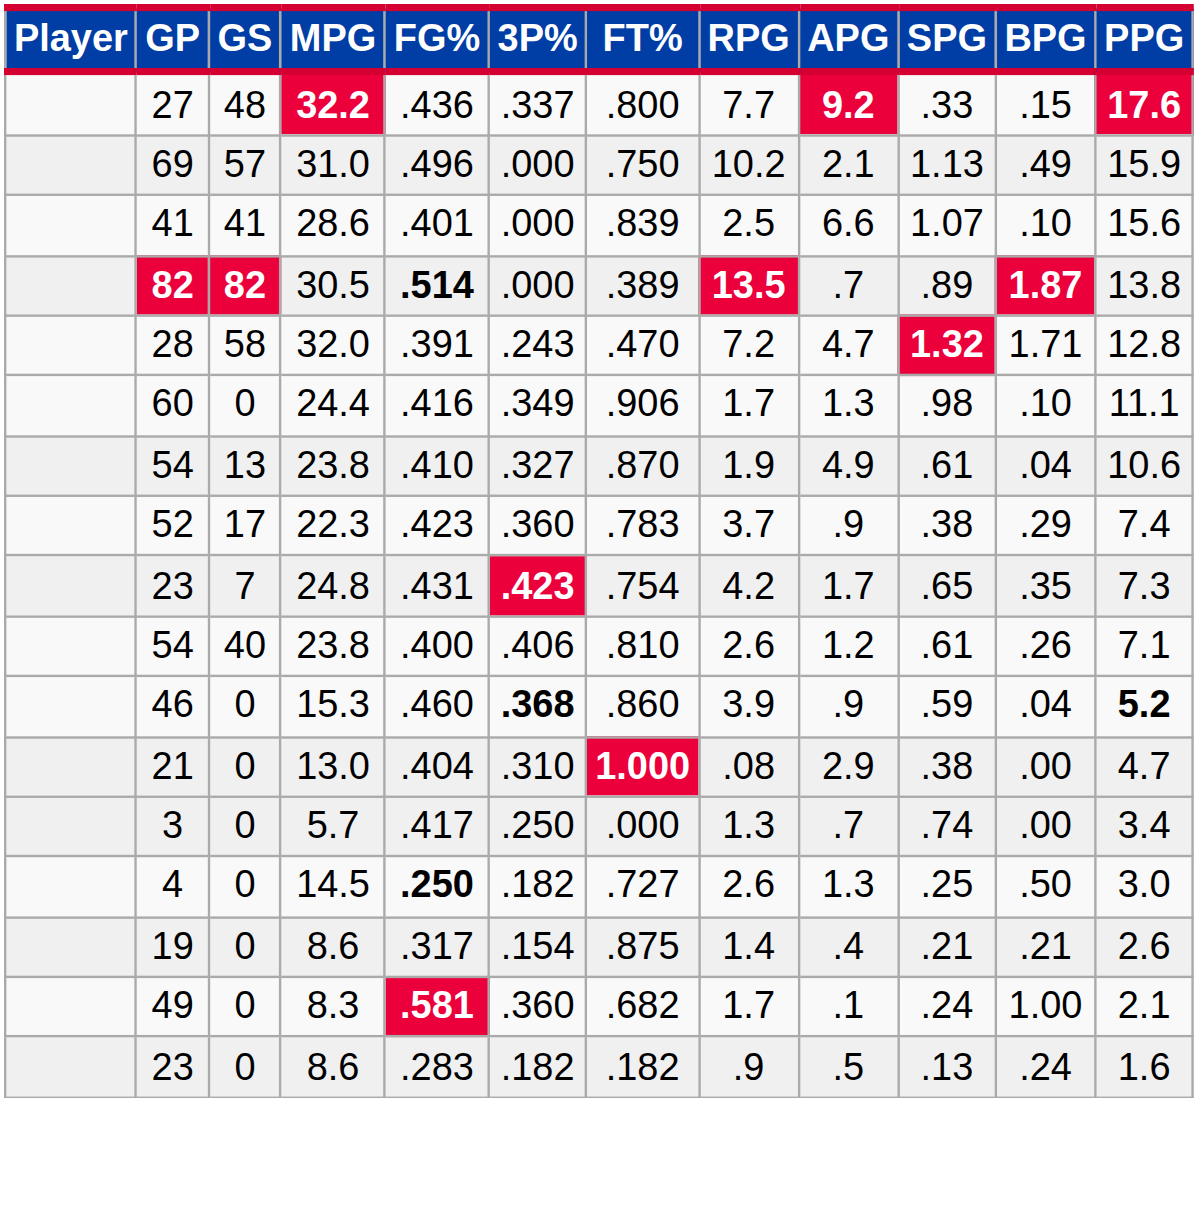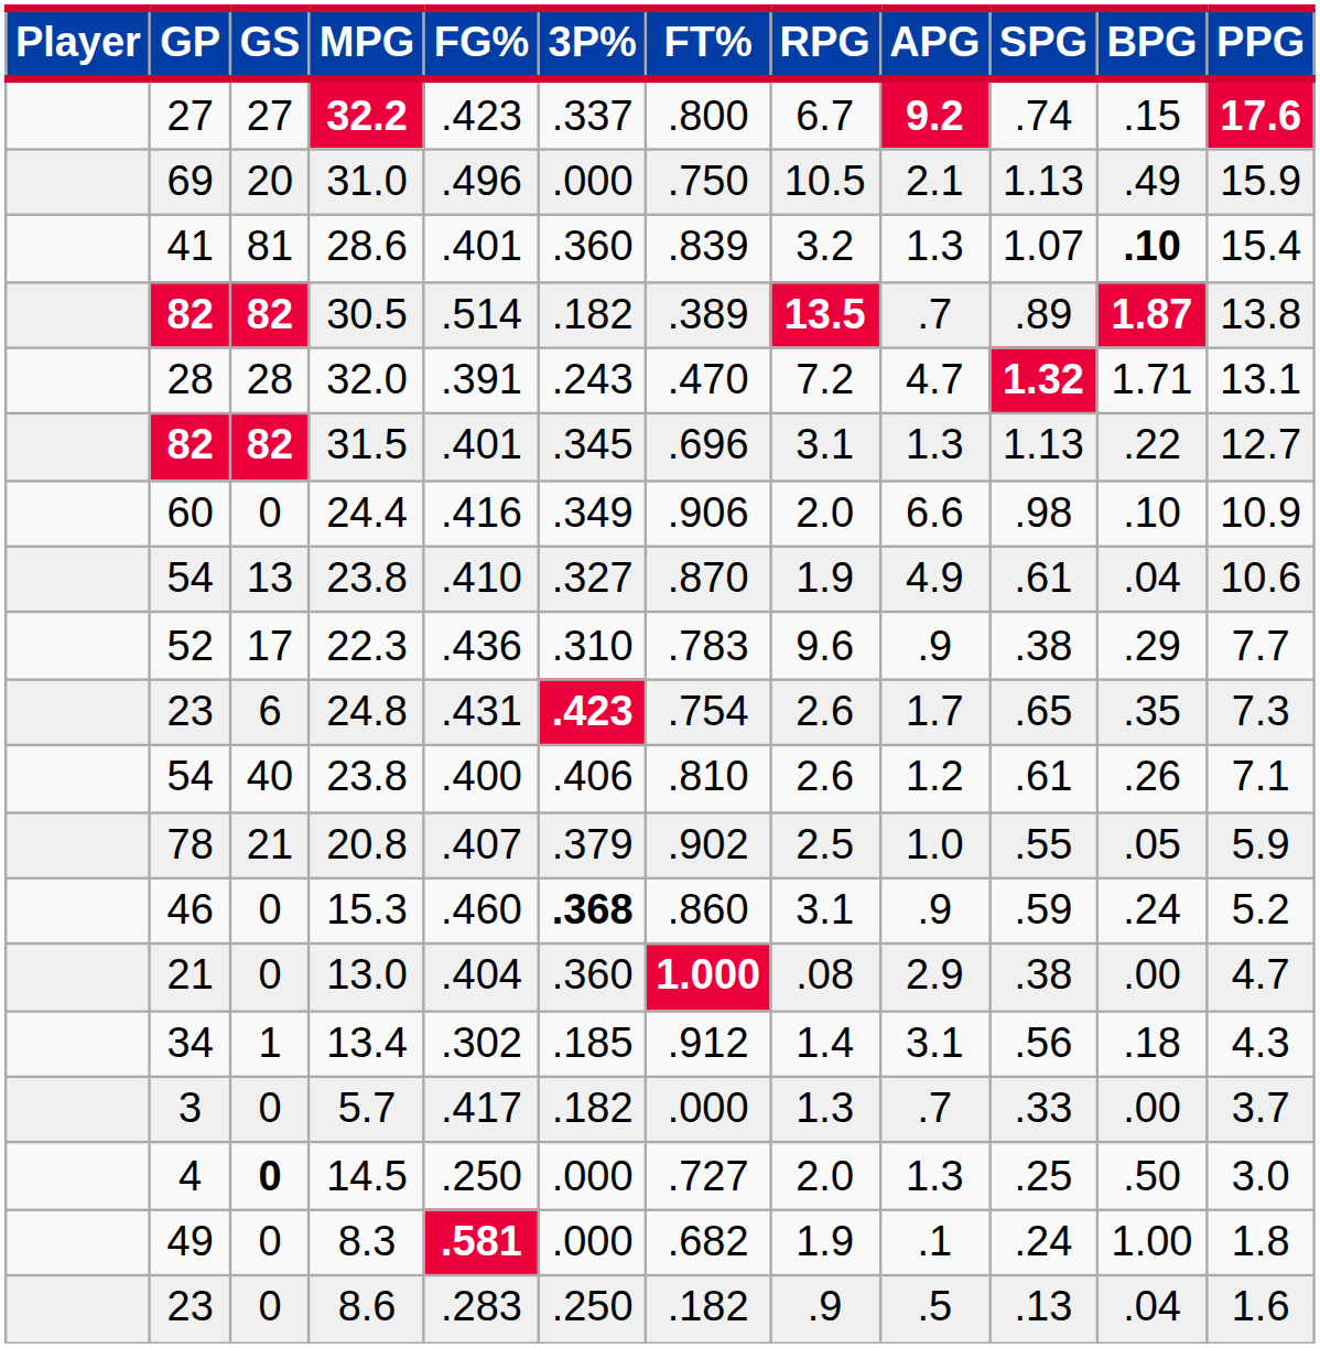 <table class="wikitable sortable" style="text-align:right;">
 <tr>
 <th style="background:#003DA5; color:#FFFFFF; border-top:#D50032 3px solid; border-bottom:#D50032 3px solid;">Player</th>
 <th style="background:#003DA5; color:#FFFFFF; border-top:#D50032 3px solid; border-bottom:#D50032 3px solid;">GP</th>
 <th style="background:#003DA5; color:#FFFFFF; border-top:#D50032 3px solid; border-bottom:#D50032 3px solid;">GS</th>
 <th style="background:#003DA5; color:#FFFFFF; border-top:#D50032 3px solid; border-bottom:#D50032 3px solid;">MPG</th>
 <th style="background:#003DA5; color:#FFFFFF; border-top:#D50032 3px solid; border-bottom:#D50032 3px solid;">FG%</th>
 <th style="background:#003DA5; color:#FFFFFF; border-top:#D50032 3px solid; border-bottom:#D50032 3px solid;">3P%</th>
 <th style="background:#003DA5; color:#FFFFFF; border-top:#D50032 3px solid; border-bottom:#D50032 3px solid;">FT%</th>
 <th style="background:#003DA5; color:#FFFFFF; border-top:#D50032 3px solid; border-bottom:#D50032 3px solid;">RPG</th>
 <th style="background:#003DA5; color:#FFFFFF; border-top:#D50032 3px solid; border-bottom:#D50032 3px solid;">APG</th>
 <th style="background:#003DA5; color:#FFFFFF; border-top:#D50032 3px solid; border-bottom:#D50032 3px solid;">SPG</th>
 <th style="background:#003DA5; color:#FFFFFF; border-top:#D50032 3px solid; border-bottom:#D50032 3px solid;">BPG</th>
 <th style="background:#003DA5; color:#FFFFFF; border-top:#D50032 3px solid; border-bottom:#D50032 3px solid;">PPG</th>
 </tr>
 <tr align="center" bgcolor="">
 <td></td>
 <td>27</td>
-<td>48</td>
+<td>27</td>
 <td style="background:#eb003c;color:white;"><strong>32.2</strong></td>
-<td>.436</td>
+<td>.423</td>
 <td>.337</td>
 <td>.800</td>
-<td>7.7</td>
+<td>6.7</td>
 <td style="background:#eb003c;color:white;"><strong>9.2</strong></td>
-<td>.33</td>
+<td>.74</td>
 <td>.15</td>
 <td style="background:#eb003c;color:white;"><strong>17.6</strong></td>
 </tr>
 <tr align="center" bgcolor="f0f0f0">
 <td></td>
 <td>69</td>
-<td>57</td>
+<td>20</td>
 <td>31.0</td>
 <td>.496</td>
 <td>.000</td>
 <td>.750</td>
-<td>10.2</td>
+<td>10.5</td>
 <td>2.1</td>
 <td>1.13</td>
 <td>.49</td>
 <td>15.9</td>
 </tr>
 <tr align="center" bgcolor="">
 <td></td>
 <td>41</td>
-<td>41</td>
+<td>81</td>
 <td>28.6</td>
 <td>.401</td>
-<td>.000</td>
+<td>.360</td>
 <td>.839</td>
-<td>2.5</td>
-<td>6.6</td>
+<td>3.2</td>
+<td>1.3</td>
 <td>1.07</td>
-<td>.10</td>
-<td>15.6</td>
+<td><strong>.10</strong></td>
+<td>15.4</td>
 </tr>
 <tr align="center" bgcolor="f0f0f0">
 <td></td>
 <td style="background:#eb003c;color:white;"><strong>82</strong></td>
 <td style="background:#eb003c;color:white;"><strong>82</strong></td>
 <td>30.5</td>
-<td><strong>.514</strong></td>
-<td>.000</td>
+<td>.514</td>
+<td>.182</td>
 <td>.389</td>
 <td style="background:#eb003c;color:white;"><strong> 13.5</strong></td>
 <td>.7</td>
 <td>.89</td>
 <td style="background:#eb003c;color:white;"><strong>1.87</strong></td>
 <td>13.8</td>
 </tr>
 <tr align="center" bgcolor="">
 <td></td>
 <td>28</td>
-<td>58</td>
+<td>28</td>
 <td>32.0</td>
 <td>.391</td>
 <td>.243</td>
 <td>.470</td>
 <td>7.2</td>
 <td>4.7</td>
 <td style="background:#eb003c;color:white;"><strong>1.32</strong></td>
 <td>1.71</td>
-<td>12.8</td>
+<td>13.1</td>
+</tr>
+<tr align="center" bgcolor="f0f0f0">
+<td></td>
+<td style="background:#eb003c;color:white;"><strong>82</strong></td>
+<td style="background:#eb003c;color:white;"><strong>82</strong></td>
+<td>31.5</td>
+<td>.401</td>
+<td>.345</td>
+<td>.696</td>
+<td>3.1</td>
+<td>1.3</td>
+<td>1.13</td>
+<td>.22</td>
+<td>12.7</td>
 </tr>
 <tr align="center" bgcolor="">
 <td></td>
 <td>60</td>
 <td>0</td>
 <td>24.4</td>
 <td>.416</td>
 <td>.349</td>
 <td>.906</td>
-<td>1.7</td>
-<td>1.3</td>
+<td>2.0</td>
+<td>6.6</td>
 <td>.98</td>
 <td>.10</td>
-<td>11.1</td>
+<td>10.9</td>
 </tr>
 <tr align="center" bgcolor="f0f0f0">
 <td></td>
 <td>54</td>
 <td>13</td>
 <td>23.8</td>
 <td>.410</td>
 <td>.327</td>
 <td>.870</td>
 <td>1.9</td>
 <td>4.9</td>
 <td>.61</td>
 <td>.04</td>
 <td>10.6</td>
 </tr>
 <tr align="center" bgcolor="">
 <td></td>
 <td>52</td>
 <td>17</td>
 <td>22.3</td>
-<td>.423</td>
-<td>.360</td>
+<td>.436</td>
+<td>.310</td>
 <td>.783</td>
-<td>3.7</td>
+<td>9.6</td>
 <td>.9</td>
 <td>.38</td>
 <td>.29</td>
-<td>7.4</td>
+<td>7.7</td>
 </tr>
 <tr align="center" bgcolor="f0f0f0">
 <td></td>
 <td>23</td>
-<td>7</td>
+<td>6</td>
 <td>24.8</td>
 <td>.431</td>
 <td style="background:#eb003c;color:white;"><strong>.423</strong></td>
 <td>.754</td>
-<td>4.2</td>
+<td>2.6</td>
 <td>1.7</td>
 <td>.65</td>
 <td>.35</td>
 <td>7.3</td>
 </tr>
 <tr align="center" bgcolor="">
 <td></td>
 <td>54</td>
 <td>40</td>
 <td>23.8</td>
 <td>.400</td>
 <td>.406</td>
 <td>.810</td>
 <td>2.6</td>
 <td>1.2</td>
 <td>.61</td>
 <td>.26</td>
 <td>7.1</td>
 </tr>
+<tr align="center" bgcolor="f0f0f0">
+<td></td>
+<td>78</td>
+<td>21</td>
+<td>20.8</td>
+<td>.407</td>
+<td>.379</td>
+<td>.902</td>
+<td>2.5</td>
+<td>1.0</td>
+<td>.55</td>
+<td>.05</td>
+<td>5.9</td>
+</tr>
 <tr align="center" bgcolor="">
 <td></td>
 <td>46</td>
 <td>0</td>
 <td>15.3</td>
 <td>.460</td>
 <td><strong>.368</strong></td>
 <td>.860</td>
-<td>3.9</td>
+<td>3.1</td>
 <td>.9</td>
 <td>.59</td>
-<td>.04</td>
-<td><strong>5.2</strong></td>
+<td>.24</td>
+<td>5.2</td>
 </tr>
 <tr align="center" bgcolor="f0f0f0">
 <td></td>
 <td>21</td>
 <td>0</td>
 <td>13.0</td>
 <td>.404</td>
-<td>.310</td>
+<td>.360</td>
 <td style="background:#eb003c;color:white;"><strong>1.000</strong></td>
 <td>.08</td>
 <td>2.9</td>
 <td>.38</td>
 <td>.00</td>
 <td>4.7</td>
 </tr>
+<tr align="center" bgcolor="">
+<td></td>
+<td>34</td>
+<td>1</td>
+<td>13.4</td>
+<td>.302</td>
+<td>.185</td>
+<td>.912</td>
+<td>1.4</td>
+<td>3.1</td>
+<td>.56</td>
+<td>.18</td>
+<td>4.3</td>
+</tr>
 <tr align="center" bgcolor="f0f0f0">
 <td></td>
 <td>3</td>
 <td>0</td>
 <td>5.7</td>
 <td>.417</td>
-<td>.250</td>
+<td>.182</td>
 <td>.000</td>
 <td>1.3</td>
 <td>.7</td>
-<td>.74</td>
+<td>.33</td>
 <td>.00</td>
-<td>3.4</td>
+<td>3.7</td>
 </tr>
 <tr align="center" bgcolor="">
 <td></td>
 <td>4</td>
-<td>0</td>
+<td><strong>0</strong></td>
 <td>14.5</td>
-<td><strong>.250</strong></td>
-<td>.182</td>
+<td>.250</td>
+<td>.000</td>
 <td>.727</td>
-<td>2.6</td>
+<td>2.0</td>
 <td>1.3</td>
 <td>.25</td>
 <td>.50</td>
 <td>3.0</td>
-</tr>
-<tr align="center" bgcolor="f0f0f0">
-<td></td>
-<td>19</td>
-<td>0</td>
-<td>8.6</td>
-<td>.317</td>
-<td>.154</td>
-<td>.875</td>
-<td>1.4</td>
-<td>.4</td>
-<td>.21</td>
-<td>.21</td>
-<td>2.6</td>
 </tr>
 <tr align="center" bgcolor="">
 <td></td>
 <td>49</td>
 <td>0</td>
 <td>8.3</td>
 <td style="background:#eb003c;color:white;"><strong>.581</strong></td>
-<td>.360</td>
+<td>.000</td>
 <td>.682</td>
-<td>1.7</td>
+<td>1.9</td>
 <td>.1</td>
 <td>.24</td>
 <td>1.00</td>
-<td>2.1</td>
+<td>1.8</td>
 </tr>
 <tr align="center" bgcolor="f0f0f0">
 <td></td>
 <td>23</td>
 <td>0</td>
 <td>8.6</td>
 <td>.283</td>
-<td>.182</td>
+<td>.250</td>
 <td>.182</td>
 <td>.9</td>
 <td>.5</td>
 <td>.13</td>
-<td>.24</td>
+<td>.04</td>
 <td>1.6</td>
 </tr>
 </table>
